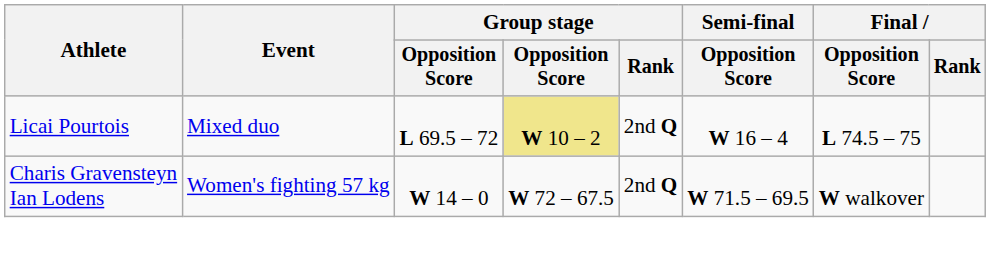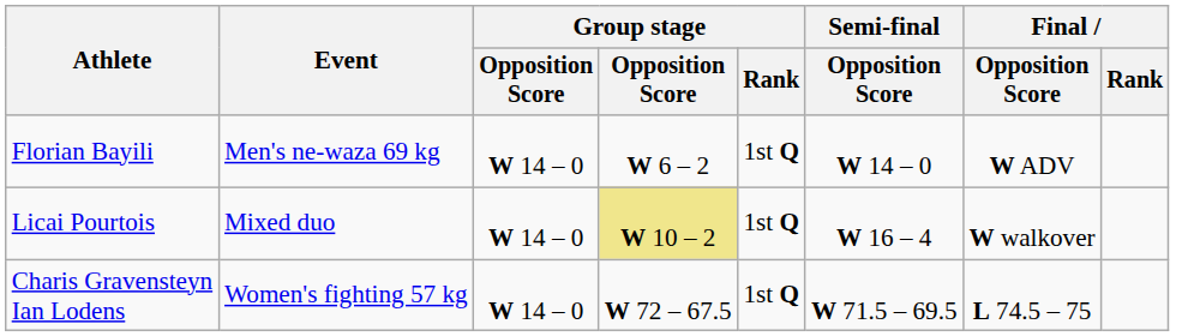 <table class="wikitable" style="font-size:90%">
 <tr>
 <th rowspan=2>Athlete</th>
 <th rowspan=2>Event</th>
 <th colspan=3>Group stage</th>
 <th>Semi-final</th>
 <th colspan=2>Final / </th>
 </tr>
 <tr style="font-size:95%">
 <th>Opposition<br>Score</th>
 <th>Opposition<br>Score</th>
 <th>Rank</th>
 <th>Opposition<br>Score</th>
 <th>Opposition<br>Score</th>
 <th>Rank</th>
 </tr>
 <tr align=center>
+<td align=left><a href='#'>Florian Bayili</a></td>
+<td align=left><a href='#'>Men's ne-waza 69 kg</a></td>
+<td><br> <strong>W</strong> 14 – 0</td>
+<td><br> <strong>W</strong> 6 – 2</td>
+<td>1st <strong>Q</strong></td>
+<td><br> <strong>W</strong> 14 – 0</td>
+<td><br> <strong>W</strong> ADV</td>
+<td></td>
+</tr>
+<tr align=center>
 <td align=left><a href='#'>Licai Pourtois</a></td>
 <td align=left><a href='#'>Mixed duo</a></td>
-<td><br> <strong>L</strong> 69.5 – 72</td>
+<td><br> <strong>W</strong> 14 – 0</td>
 <td style="background: khaki;"><br> <strong>W</strong> 10 – 2</td>
-<td>2nd <strong>Q</strong></td>
+<td>1st <strong>Q</strong></td>
 <td><br> <strong>W</strong> 16 – 4</td>
-<td><br> <strong>L</strong> 74.5 – 75</td>
+<td><br> <strong>W</strong> walkover</td>
 <td></td>
 </tr>
 <tr align=center>
 <td align=left><a href='#'>Charis Gravensteyn</a><br><a href='#'>Ian Lodens</a></td>
 <td align=left><a href='#'>Women's fighting 57 kg</a></td>
 <td><br> <strong>W</strong> 14 – 0</td>
 <td><br> <strong>W</strong> 72 – 67.5</td>
-<td>2nd <strong>Q</strong></td>
+<td>1st <strong>Q</strong></td>
 <td><br> <strong>W</strong> 71.5 – 69.5</td>
-<td><br> <strong>W</strong> walkover</td>
+<td><br> <strong>L</strong> 74.5 – 75</td>
 <td></td>
 </tr>
 </table>
